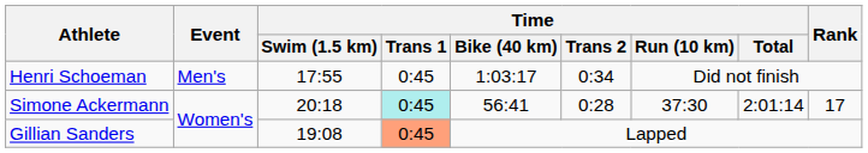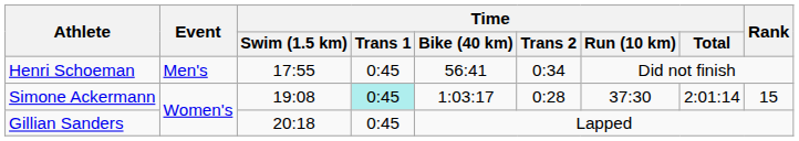 <table class="wikitable" style="font-size:90%">
 <tr>
 <th rowspan=2>Athlete</th>
 <th rowspan=2>Event</th>
 <th colspan=6>Time</th>
 <th rowspan=2>Rank</th>
 </tr>
 <tr style="font-size:95%">
 <th>Swim (1.5 km)</th>
 <th>Trans 1</th>
 <th>Bike (40 km)</th>
 <th>Trans 2</th>
 <th>Run (10 km)</th>
 <th>Total</th>
 </tr>
 <tr align=center>
 <td align=left><a href='#'>Henri Schoeman</a></td>
 <td align=left><a href='#'>Men's</a></td>
 <td>17:55</td>
 <td>0:45</td>
-<td>1:03:17</td>
+<td>56:41</td>
 <td>0:34</td>
 <td colspan=3>Did not finish</td>
 </tr>
 <tr align=center>
 <td align=left><a href='#'>Simone Ackermann</a></td>
 <td align=left rowspan=2><a href='#'>Women's</a></td>
-<td>20:18</td>
+<td>19:08</td>
 <td style="background: paleturquoise;">0:45</td>
-<td>56:41</td>
+<td>1:03:17</td>
 <td>0:28</td>
 <td>37:30</td>
 <td>2:01:14</td>
-<td>17</td>
+<td>15</td>
 </tr>
 <tr align=center>
 <td align=left><a href='#'>Gillian Sanders</a></td>
-<td>19:08</td>
-<td style="background: lightsalmon;">0:45</td>
+<td>20:18</td>
+<td>0:45</td>
 <td colspan=5>Lapped</td>
 </tr>
 </table>
